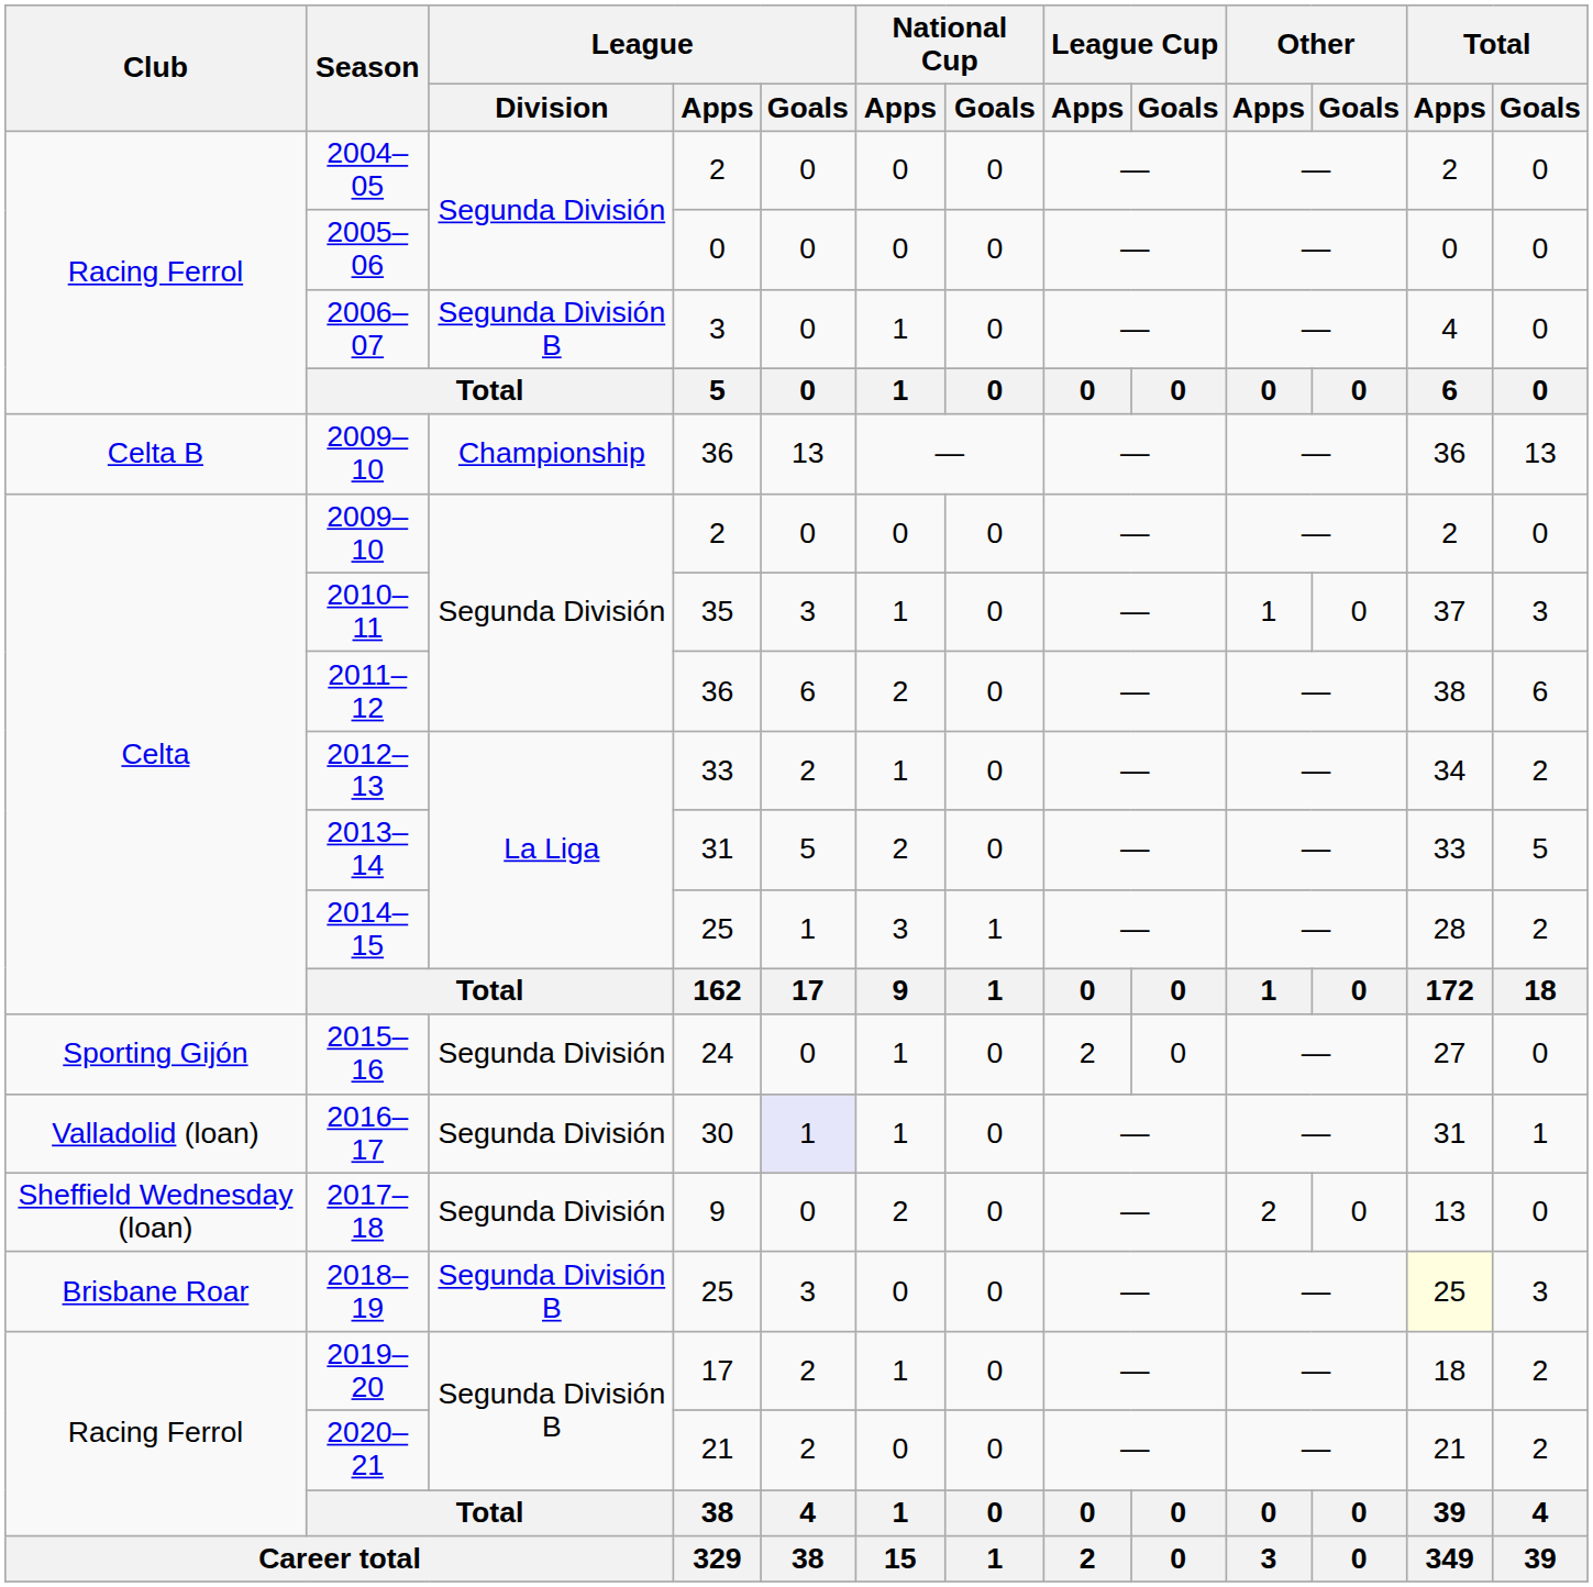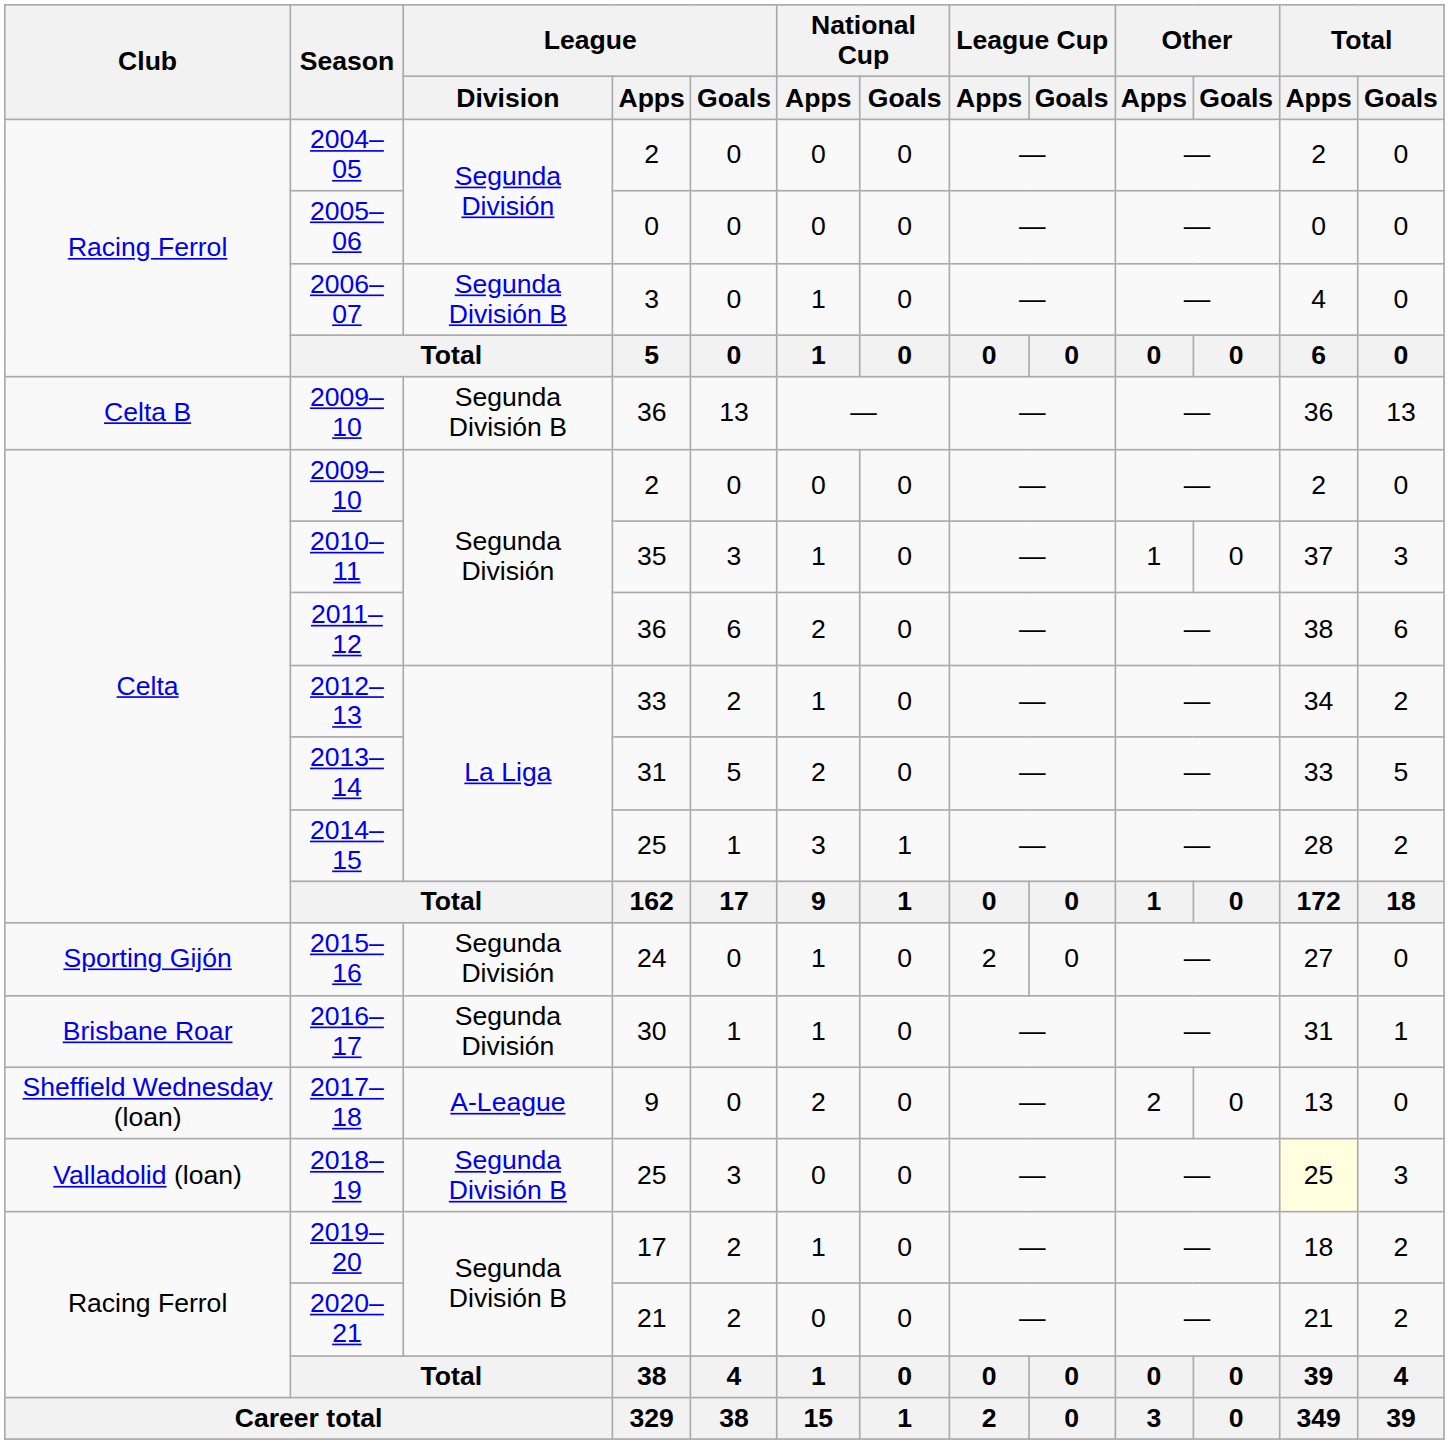 <table class="wikitable" style="text-align:center">
 <tr>
 <th rowspan="2">Club</th>
 <th rowspan="2">Season</th>
 <th colspan="3">League</th>
 <th colspan="2">National Cup</th>
 <th colspan="2">League Cup</th>
 <th colspan="2">Other</th>
 <th colspan="2">Total</th>
 </tr>
 <tr>
 <th>Division</th>
 <th>Apps</th>
 <th>Goals</th>
 <th>Apps</th>
 <th>Goals</th>
 <th>Apps</th>
 <th>Goals</th>
 <th>Apps</th>
 <th>Goals</th>
 <th>Apps</th>
 <th>Goals</th>
 </tr>
 <tr>
 <td rowspan="4"><a href='#'>Racing Ferrol</a></td>
 <td><a href='#'>2004–05</a></td>
 <td rowspan="2"><a href='#'>Segunda División</a></td>
 <td>2</td>
 <td>0</td>
 <td>0</td>
 <td>0</td>
 <td colspan="2">—</td>
 <td colspan="2">—</td>
 <td>2</td>
 <td>0</td>
 </tr>
 <tr>
 <td><a href='#'>2005–06</a></td>
 <td>0</td>
 <td>0</td>
 <td>0</td>
 <td>0</td>
 <td colspan="2">—</td>
 <td colspan="2">—</td>
 <td>0</td>
 <td>0</td>
 </tr>
 <tr>
 <td><a href='#'>2006–07</a></td>
 <td><a href='#'>Segunda División B</a></td>
 <td>3</td>
 <td>0</td>
 <td>1</td>
 <td>0</td>
 <td colspan="2">—</td>
 <td colspan="2">—</td>
 <td>4</td>
 <td>0</td>
 </tr>
 <tr>
 <th colspan="2">Total</th>
 <th>5</th>
 <th>0</th>
 <th>1</th>
 <th>0</th>
 <th>0</th>
 <th>0</th>
 <th>0</th>
 <th>0</th>
 <th>6</th>
 <th>0</th>
 </tr>
 <tr>
 <td><a href='#'>Celta B</a></td>
 <td><a href='#'>2009–10</a></td>
-<td><a href='#'>Championship</a></td>
+<td>Segunda División B</td>
 <td>36</td>
 <td>13</td>
 <td colspan="2">—</td>
 <td colspan="2">—</td>
 <td colspan="2">—</td>
 <td>36</td>
 <td>13</td>
 </tr>
 <tr>
 <td rowspan="7"><a href='#'>Celta</a></td>
 <td><a href='#'>2009–10</a></td>
 <td rowspan="3">Segunda División</td>
 <td>2</td>
 <td>0</td>
 <td>0</td>
 <td>0</td>
 <td colspan="2">—</td>
 <td colspan="2">—</td>
 <td>2</td>
 <td>0</td>
 </tr>
 <tr>
 <td><a href='#'>2010–11</a></td>
 <td>35</td>
 <td>3</td>
 <td>1</td>
 <td>0</td>
 <td colspan="2">—</td>
 <td>1</td>
 <td>0</td>
 <td>37</td>
 <td>3</td>
 </tr>
 <tr>
 <td><a href='#'>2011–12</a></td>
 <td>36</td>
 <td>6</td>
 <td>2</td>
 <td>0</td>
 <td colspan="2">—</td>
 <td colspan="2">—</td>
 <td>38</td>
 <td>6</td>
 </tr>
 <tr>
 <td><a href='#'>2012–13</a></td>
 <td rowspan="3"><a href='#'>La Liga</a></td>
 <td>33</td>
 <td>2</td>
 <td>1</td>
 <td>0</td>
 <td colspan="2">—</td>
 <td colspan="2">—</td>
 <td>34</td>
 <td>2</td>
 </tr>
 <tr>
 <td><a href='#'>2013–14</a></td>
 <td>31</td>
 <td>5</td>
 <td>2</td>
 <td>0</td>
 <td colspan="2">—</td>
 <td colspan="2">—</td>
 <td>33</td>
 <td>5</td>
 </tr>
 <tr>
 <td><a href='#'>2014–15</a></td>
 <td>25</td>
 <td>1</td>
 <td>3</td>
 <td>1</td>
 <td colspan="2">—</td>
 <td colspan="2">—</td>
 <td>28</td>
 <td>2</td>
 </tr>
 <tr>
 <th colspan="2">Total</th>
 <th>162</th>
 <th>17</th>
 <th>9</th>
 <th>1</th>
 <th>0</th>
 <th>0</th>
 <th>1</th>
 <th>0</th>
 <th>172</th>
 <th>18</th>
 </tr>
 <tr>
 <td><a href='#'>Sporting Gijón</a></td>
 <td><a href='#'>2015–16</a></td>
 <td>Segunda División</td>
 <td>24</td>
 <td>0</td>
 <td>1</td>
 <td>0</td>
 <td>2</td>
 <td>0</td>
 <td colspan="2">—</td>
 <td>27</td>
 <td>0</td>
 </tr>
 <tr>
-<td><a href='#'>Valladolid</a> (loan)</td>
+<td><a href='#'>Brisbane Roar</a></td>
 <td><a href='#'>2016–17</a></td>
 <td>Segunda División</td>
 <td>30</td>
-<td style="background: lavender;">1</td>
+<td>1</td>
 <td>1</td>
 <td>0</td>
 <td colspan="2">—</td>
 <td colspan="2">—</td>
 <td>31</td>
 <td>1</td>
 </tr>
 <tr>
 <td><a href='#'>Sheffield Wednesday</a> (loan)</td>
 <td><a href='#'>2017–18</a></td>
-<td>Segunda División</td>
+<td><a href='#'>A-League</a></td>
 <td>9</td>
 <td>0</td>
 <td>2</td>
 <td>0</td>
 <td colspan="2">—</td>
 <td>2</td>
 <td>0</td>
 <td>13</td>
 <td>0</td>
 </tr>
 <tr>
-<td><a href='#'>Brisbane Roar</a></td>
+<td><a href='#'>Valladolid</a> (loan)</td>
 <td><a href='#'>2018–19</a></td>
 <td><a href='#'>Segunda División B</a></td>
 <td>25</td>
 <td>3</td>
 <td>0</td>
 <td>0</td>
 <td colspan="2">—</td>
 <td colspan="2">—</td>
 <td style="background: lightyellow;">25</td>
 <td>3</td>
 </tr>
 <tr>
 <td rowspan="3">Racing Ferrol</td>
 <td><a href='#'>2019–20</a></td>
 <td rowspan="2">Segunda División B</td>
 <td>17</td>
 <td>2</td>
 <td>1</td>
 <td>0</td>
 <td colspan="2">—</td>
 <td colspan="2">—</td>
 <td>18</td>
 <td>2</td>
 </tr>
 <tr>
 <td><a href='#'>2020–21</a></td>
 <td>21</td>
 <td>2</td>
 <td>0</td>
 <td>0</td>
 <td colspan="2">—</td>
 <td colspan="2">—</td>
 <td>21</td>
 <td>2</td>
 </tr>
 <tr>
 <th colspan="2">Total</th>
 <th>38</th>
 <th>4</th>
 <th>1</th>
 <th>0</th>
 <th>0</th>
 <th>0</th>
 <th>0</th>
 <th>0</th>
 <th>39</th>
 <th>4</th>
 </tr>
 <tr>
 <th colspan="3">Career total</th>
 <th>329</th>
 <th>38</th>
 <th>15</th>
 <th>1</th>
 <th>2</th>
 <th>0</th>
 <th>3</th>
 <th>0</th>
 <th>349</th>
 <th>39</th>
 </tr>
 </table>
